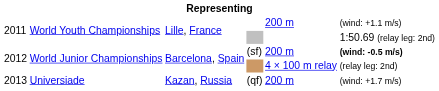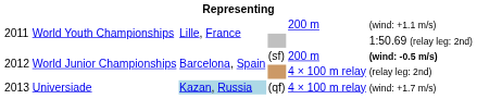 <table>
 <tr>
 <th colspan="6">Representing </th>
 </tr>
 <tr>
 <td rowspan=2>2011</td>
 <td rowspan=2><a href='#'>World Youth Championships</a></td>
 <td rowspan=2><a href='#'>Lille</a>, <a href='#'>France</a></td>
 <td></td>
 <td><a href='#'>200 m</a></td>
 <td> <small>(wind: +1.1 m/s)</small></td>
 </tr>
 <tr>
 <td bgcolor="silver"></td>
 <td></td>
 <td>1:50.69 <small>(relay leg: 2nd)</small> <strong></strong></td>
 </tr>
 <tr>
 <td rowspan=2>2012</td>
 <td rowspan=2><a href='#'>World Junior Championships</a></td>
 <td rowspan=2><a href='#'>Barcelona</a>, <a href='#'>Spain</a></td>
 <td> (sf)</td>
 <td><a href='#'>200 m</a></td>
 <td><strong> <small>(wind: -0.5 m/s)</small></strong></td>
 </tr>
 <tr>
 <td bgcolor=cc9966></td>
 <td><a href='#'>4 × 100 m relay</a></td>
 <td> <small>(relay leg: 2nd)</small></td>
 </tr>
 <tr>
 <td>2013</td>
 <td><a href='#'>Universiade</a></td>
-<td><a href='#'>Kazan</a>, <a href='#'>Russia</a></td>
+<td style="background: lightblue;"><a href='#'>Kazan</a>, <a href='#'>Russia</a></td>
 <td> (qf)</td>
-<td><a href='#'>200 m</a></td>
+<td><a href='#'>4 × 100 m relay</a></td>
 <td> <small>(wind: +1.7 m/s)</small></td>
 </tr>
 <tr>
 </tr>
 </table>
